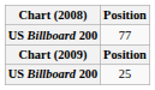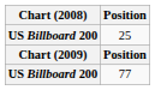 <table class="wikitable plainrowheaders" style="text-align:center">
 <tr>
 <th scope="col">Chart (2008)</th>
 <th scope="col">Position</th>
 </tr>
 <tr>
 <th scope="row">US <em>Billboard</em> 200</th>
-<td>77</td>
+<td>25</td>
 </tr>
 <tr>
 <th scope="col">Chart (2009)</th>
 <th scope="col">Position</th>
 </tr>
 <tr>
 <th scope="row">US <em>Billboard</em> 200</th>
-<td>25</td>
+<td>77</td>
 </tr>
 </table>
